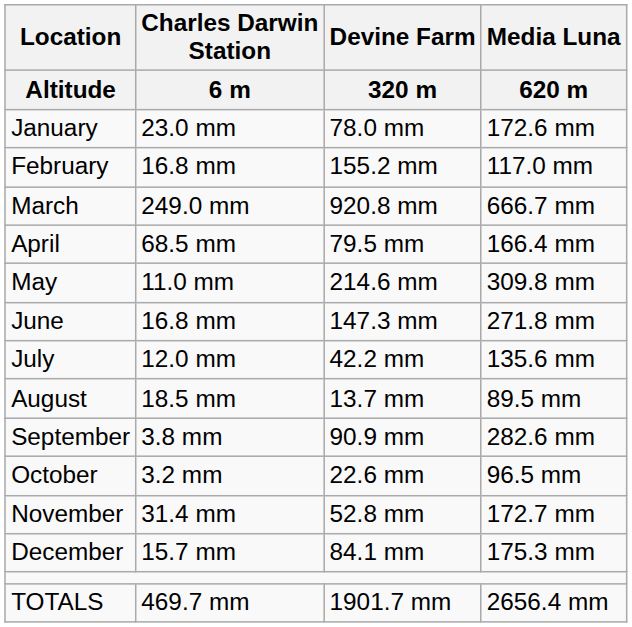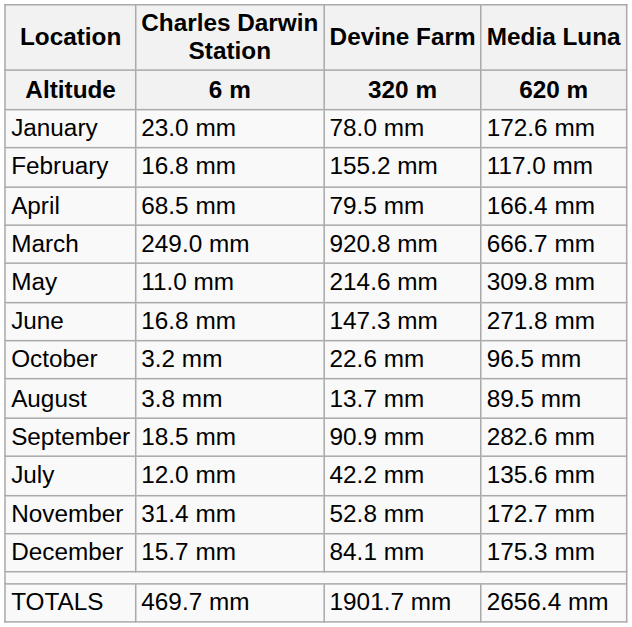 <table class="wikitable" style="margin: auto">
 <tr>
 <th>Location</th>
 <th>Charles Darwin<br>Station</th>
 <th>Devine Farm</th>
 <th>Media Luna</th>
 </tr>
 <tr>
 <th>Altitude</th>
 <th>6 m</th>
 <th>320 m</th>
 <th>620 m</th>
 </tr>
 <tr>
 <td>January</td>
 <td>23.0 mm</td>
 <td>78.0 mm</td>
 <td>172.6 mm</td>
 </tr>
 <tr>
 <td>February</td>
 <td>16.8 mm</td>
 <td>155.2 mm</td>
 <td>117.0 mm</td>
 </tr>
 <tr>
+<td>April</td>
+<td>68.5 mm</td>
+<td>79.5 mm</td>
+<td>166.4 mm</td>
+</tr>
+<tr>
 <td>March</td>
 <td>249.0 mm</td>
 <td>920.8 mm</td>
 <td>666.7 mm</td>
-</tr>
-<tr>
-<td>April</td>
-<td>68.5 mm</td>
-<td>79.5 mm</td>
-<td>166.4 mm</td>
 </tr>
 <tr>
 <td>May</td>
 <td>11.0 mm</td>
 <td>214.6 mm</td>
 <td>309.8 mm</td>
 </tr>
 <tr>
 <td>June</td>
 <td>16.8 mm</td>
 <td>147.3 mm</td>
 <td>271.8 mm</td>
 </tr>
 <tr>
-<td>July</td>
-<td>12.0 mm</td>
-<td>42.2 mm</td>
-<td>135.6 mm</td>
+<td>October</td>
+<td>3.2 mm</td>
+<td>22.6 mm</td>
+<td>96.5 mm</td>
 </tr>
 <tr>
 <td>August</td>
-<td>18.5 mm</td>
+<td>3.8 mm</td>
 <td>13.7 mm</td>
 <td>89.5 mm</td>
 </tr>
 <tr>
 <td>September</td>
-<td>3.8 mm</td>
+<td>18.5 mm</td>
 <td>90.9 mm</td>
 <td>282.6 mm</td>
 </tr>
 <tr>
-<td>October</td>
-<td>3.2 mm</td>
-<td>22.6 mm</td>
-<td>96.5 mm</td>
+<td>July</td>
+<td>12.0 mm</td>
+<td>42.2 mm</td>
+<td>135.6 mm</td>
 </tr>
 <tr>
 <td>November</td>
 <td>31.4 mm</td>
 <td>52.8 mm</td>
 <td>172.7 mm</td>
 </tr>
 <tr>
 <td>December</td>
 <td>15.7 mm</td>
 <td>84.1 mm</td>
 <td>175.3 mm</td>
 </tr>
 <tr>
 <td colspan=4></td>
 </tr>
 <tr>
 <td>TOTALS</td>
 <td>469.7 mm</td>
 <td>1901.7 mm</td>
 <td>2656.4 mm</td>
 </tr>
 </table>
